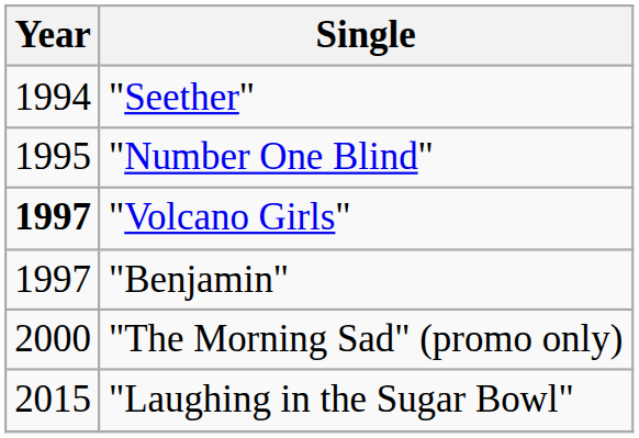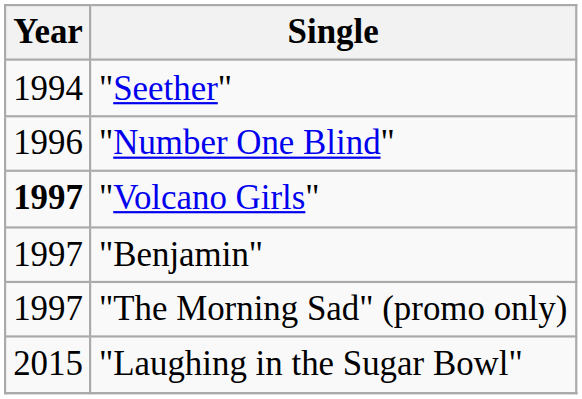 <table class="wikitable">
 <tr>
 <th align'"center">Year</th>
 <th align="center">Single</th>
 </tr>
 <tr>
 <td align="center">1994</td>
 <td align="left">"<a href='#'>Seether</a>"</td>
 </tr>
 <tr>
-<td align="center">1995</td>
+<td align="center">1996</td>
 <td align="left">"<a href='#'>Number One Blind</a>"</td>
 </tr>
 <tr>
 <td align="center"><strong>1997</strong></td>
 <td align="left">"<a href='#'>Volcano Girls</a>"</td>
 </tr>
 <tr>
 <td align="center">1997</td>
 <td align="left">"Benjamin"</td>
 </tr>
 <tr>
-<td align="center">2000</td>
+<td align="center">1997</td>
 <td align="left">"The Morning Sad" (promo only)</td>
 </tr>
 <tr>
 <td align="center">2015</td>
 <td align="left">"Laughing in the Sugar Bowl"</td>
 </tr>
 <tr>
 </tr>
 </table>
